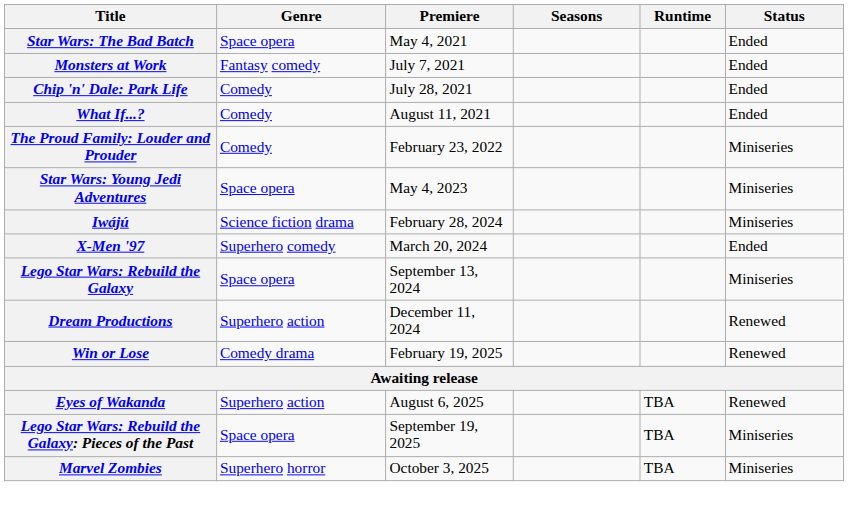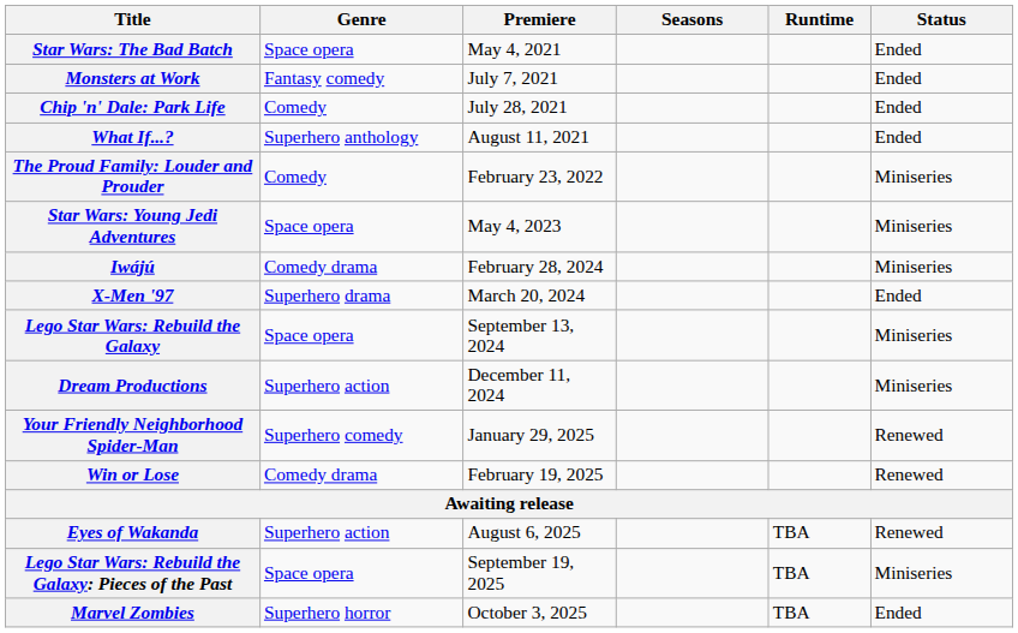 <table class="wikitable plainrowheaders sortable" style="width:99%;">
 <tr>
 <th scope="col" style="width:25%;">Title</th>
 <th scope="col" style="width:20%;">Genre</th>
 <th scope="col" style="width:15%;">Premiere</th>
 <th scope="col" style="width:15%;">Seasons</th>
 <th scope="col" style="width:10%;">Runtime</th>
 <th scope="col" style="width:14%;">Status</th>
 </tr>
 <tr>
 <th scope="row"><em><a href='#'>Star Wars: The Bad Batch</a></em></th>
 <td><a href='#'>Space opera</a></td>
 <td>May 4, 2021</td>
 <td></td>
 <td></td>
 <td>Ended</td>
 </tr>
 <tr>
 <th scope="row"><em><a href='#'>Monsters at Work</a></em></th>
 <td><a href='#'>Fantasy</a> <a href='#'>comedy</a></td>
 <td>July 7, 2021</td>
 <td></td>
 <td></td>
 <td>Ended</td>
 </tr>
 <tr>
 <th scope="row"><em><a href='#'>Chip 'n' Dale: Park Life</a></em></th>
 <td><a href='#'>Comedy</a></td>
 <td>July 28, 2021</td>
 <td></td>
 <td></td>
 <td>Ended</td>
 </tr>
 <tr>
 <th scope="row"><em><a href='#'>What If...?</a></em></th>
-<td><a href='#'>Comedy</a></td>
+<td><a href='#'>Superhero</a> <a href='#'>anthology</a></td>
 <td>August 11, 2021</td>
 <td></td>
 <td></td>
 <td>Ended</td>
 </tr>
 <tr>
 <th scope="row"><em><a href='#'>The Proud Family: Louder and Prouder</a></em></th>
 <td><a href='#'>Comedy</a></td>
 <td>February 23, 2022</td>
 <td></td>
 <td></td>
 <td>Miniseries</td>
 </tr>
 <tr>
 <th scope="row"><em><a href='#'>Star Wars: Young Jedi Adventures</a></em></th>
 <td><a href='#'>Space opera</a></td>
 <td>May 4, 2023</td>
 <td></td>
 <td></td>
 <td>Miniseries</td>
 </tr>
 <tr>
 <th scope="row"><em><a href='#'>Iwájú</a></em></th>
-<td><a href='#'>Science fiction</a> <a href='#'>drama</a></td>
+<td><a href='#'>Comedy drama</a></td>
 <td>February 28, 2024</td>
 <td></td>
 <td></td>
 <td>Miniseries</td>
 </tr>
 <tr>
 <th scope="row"><em><a href='#'>X-Men '97</a></em></th>
-<td><a href='#'>Superhero</a> <a href='#'>comedy</a></td>
+<td><a href='#'>Superhero</a> <a href='#'>drama</a></td>
 <td>March 20, 2024</td>
 <td></td>
 <td></td>
 <td>Ended</td>
 </tr>
 <tr>
 <th scope="row"><em><a href='#'>Lego Star Wars: Rebuild the Galaxy</a></em></th>
 <td><a href='#'>Space opera</a></td>
 <td>September 13, 2024</td>
 <td></td>
 <td></td>
 <td>Miniseries</td>
 </tr>
 <tr>
 <th scope="row"><em><a href='#'>Dream Productions</a></em></th>
 <td><a href='#'>Superhero</a> <a href='#'>action</a></td>
 <td>December 11, 2024</td>
+<td></td>
+<td></td>
+<td>Miniseries</td>
+</tr>
+<tr>
+<th scope="row"><em><a href='#'>Your Friendly Neighborhood Spider-Man</a></em></th>
+<td><a href='#'>Superhero</a> <a href='#'>comedy</a></td>
+<td>January 29, 2025</td>
 <td></td>
 <td></td>
 <td>Renewed</td>
 </tr>
 <tr>
 <th scope="row"><em><a href='#'>Win or Lose</a></em></th>
 <td><a href='#'>Comedy drama</a></td>
 <td>February 19, 2025</td>
 <td></td>
 <td></td>
 <td>Renewed</td>
 </tr>
 <tr>
 <th colspan="6" data-sort-value="zzz">Awaiting release</th>
 </tr>
 <tr>
 <th scope="row"><em><a href='#'>Eyes of Wakanda</a></em></th>
 <td><a href='#'>Superhero</a> <a href='#'>action</a></td>
 <td>August 6, 2025</td>
 <td></td>
 <td>TBA</td>
 <td>Renewed</td>
 </tr>
 <tr>
 <th scope="row"><em><a href='#'>Lego Star Wars: Rebuild the Galaxy</a>: Pieces of the Past</em></th>
 <td><a href='#'>Space opera</a></td>
 <td>September 19, 2025</td>
 <td></td>
 <td>TBA</td>
 <td>Miniseries</td>
 </tr>
 <tr>
 <th scope="row"><em><a href='#'>Marvel Zombies</a></em></th>
 <td><a href='#'>Superhero</a> <a href='#'>horror</a></td>
 <td>October 3, 2025</td>
 <td></td>
 <td>TBA</td>
-<td>Miniseries</td>
+<td>Ended</td>
 </tr>
 </table>
